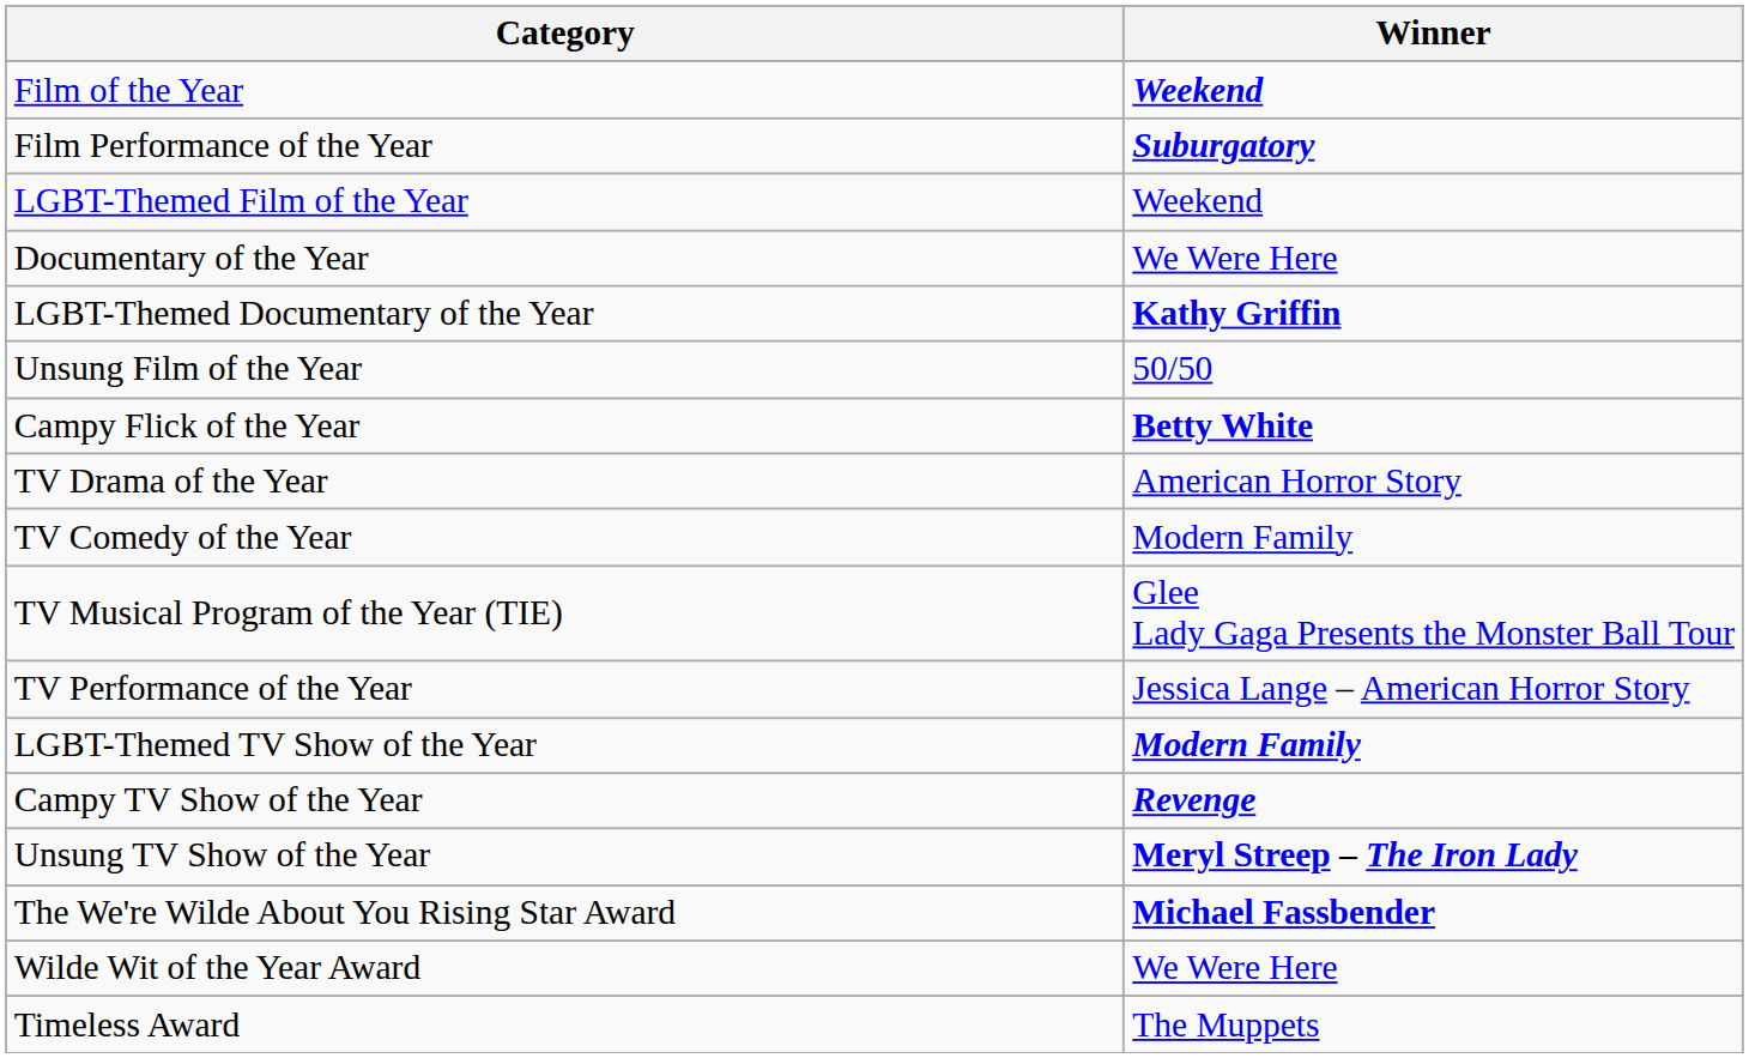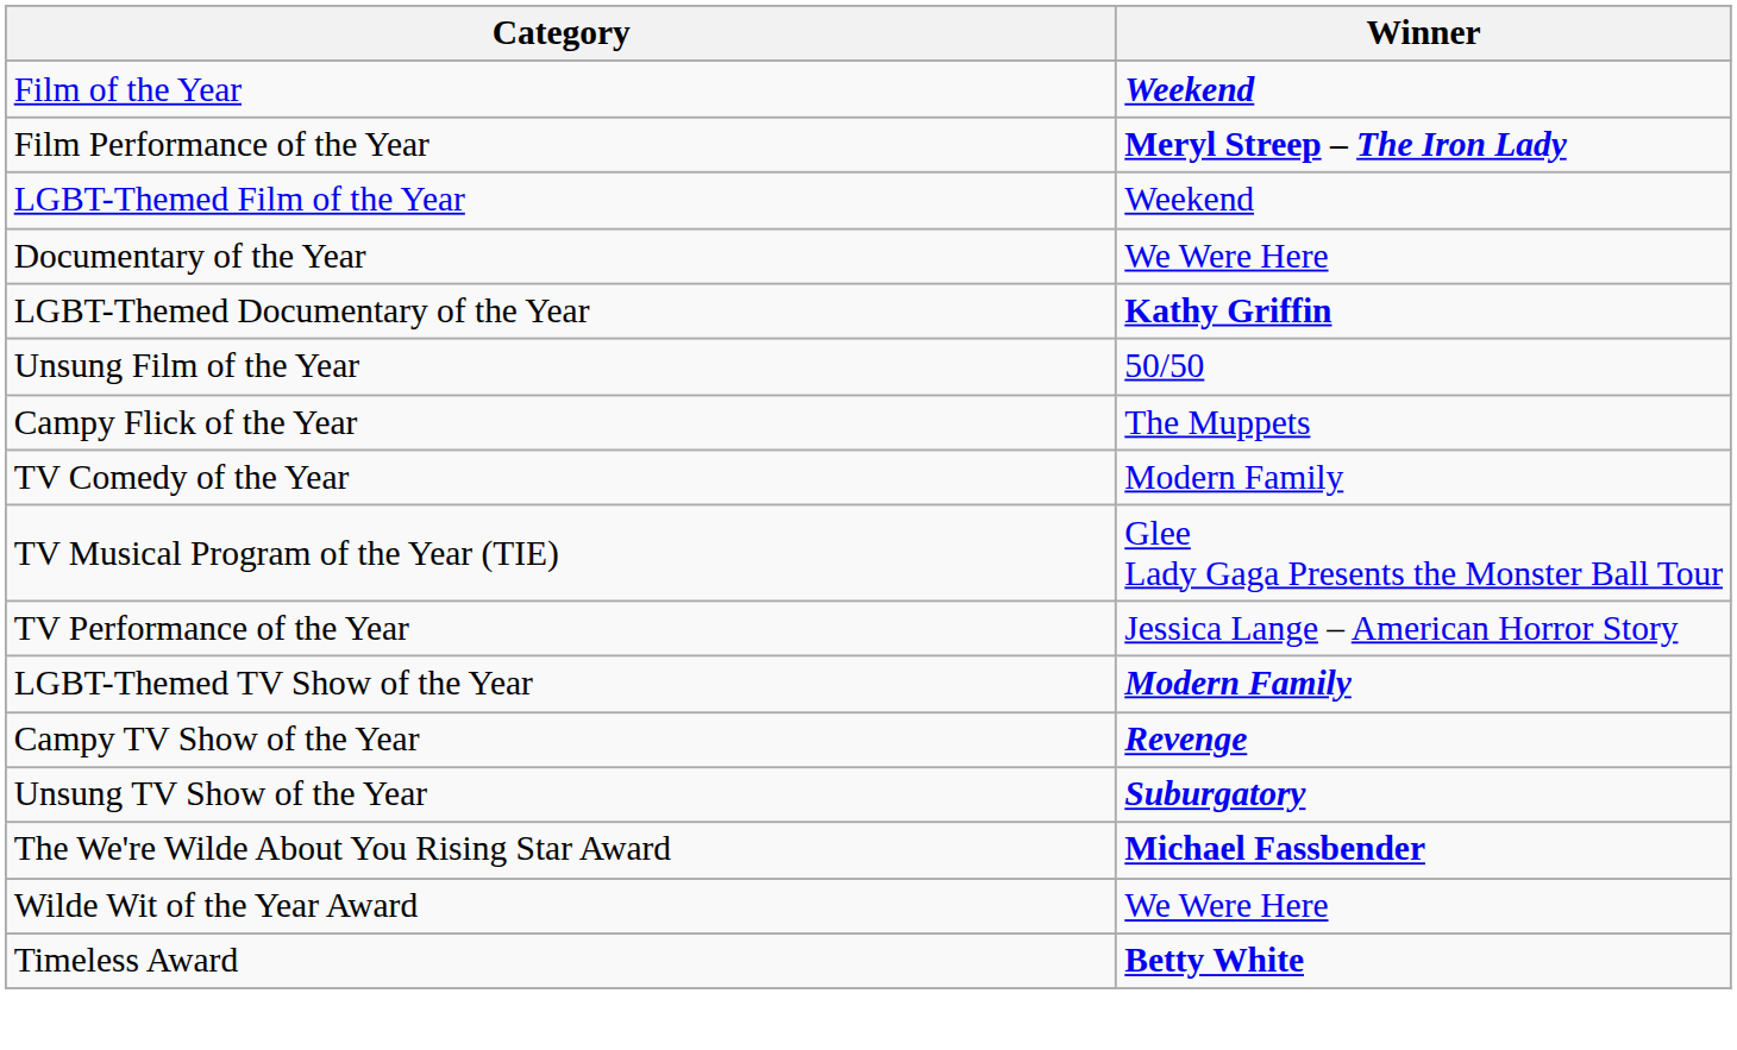 <table class="wikitable">
 <tr>
 <th width="500">Category</th>
 <th>Winner</th>
 </tr>
 <tr>
 <td><a href='#'>Film of the Year</a></td>
 <td><strong><em><a href='#'>Weekend</a></em></strong></td>
 </tr>
 <tr>
 <td>Film Performance of the Year</td>
-<td><strong><em><a href='#'>Suburgatory</a></em></strong></td>
+<td><strong><a href='#'>Meryl Streep</a> – <em><a href='#'>The Iron Lady</a><strong><em></td>
 </tr>
 <tr>
 <td><a href='#'>LGBT-Themed Film of the Year</a></td>
 <td></em></strong><a href='#'>Weekend</a><strong><em></td>
 </tr>
 <tr>
 <td>Documentary of the Year</td>
 <td></em></strong><a href='#'>We Were Here</a><strong><em></td>
 </tr>
 <tr>
 <td>LGBT-Themed Documentary of the Year</td>
 <td><strong><a href='#'>Kathy Griffin</a></strong></td>
 </tr>
 <tr>
 <td>Unsung Film of the Year</td>
 <td></em></strong><a href='#'>50/50</a><strong><em></td>
 </tr>
 <tr>
 <td>Campy Flick of the Year</td>
-<td><strong><a href='#'>Betty White</a></strong></td>
-</tr>
-<tr>
-<td>TV Drama of the Year</td>
-<td></em></strong><a href='#'>American Horror Story</a><strong><em></td>
+<td></em></strong><a href='#'>The Muppets</a><strong><em></td>
 </tr>
 <tr>
 <td>TV Comedy of the Year</td>
 <td></em></strong><a href='#'>Modern Family</a><strong><em></td>
 </tr>
 <tr>
 <td>TV Musical Program of the Year </strong>(TIE)<strong></td>
 <td></em></strong><a href='#'>Glee</a><strong><em> <br> </em></strong><a href='#'>Lady Gaga Presents the Monster Ball Tour</a><strong><em></td>
 </tr>
 <tr>
 <td>TV Performance of the Year</td>
 <td></strong><a href='#'>Jessica Lange</a> – </em><a href='#'>American Horror Story</a></em></strong></td>
 </tr>
 <tr>
 <td>LGBT-Themed TV Show of the Year</td>
 <td><strong><em><a href='#'>Modern Family</a></em></strong></td>
 </tr>
 <tr>
 <td>Campy TV Show of the Year</td>
 <td><strong><em><a href='#'>Revenge</a></em></strong></td>
 </tr>
 <tr>
 <td>Unsung TV Show of the Year</td>
-<td><strong><a href='#'>Meryl Streep</a> – <em><a href='#'>The Iron Lady</a><strong><em></td>
+<td><strong><em><a href='#'>Suburgatory</a></em></strong></td>
 </tr>
 <tr>
 <td>The We're Wilde About You Rising Star Award</td>
 <td><strong><a href='#'>Michael Fassbender</a></strong></td>
 </tr>
 <tr>
 <td>Wilde Wit of the Year Award</td>
 <td></em></strong><a href='#'>We Were Here</a><strong><em></td>
 </tr>
 <tr>
 <td>Timeless Award</td>
-<td></em></strong><a href='#'>The Muppets</a><strong><em></td>
+<td><strong><a href='#'>Betty White</a></strong></td>
 </tr>
 </table>
